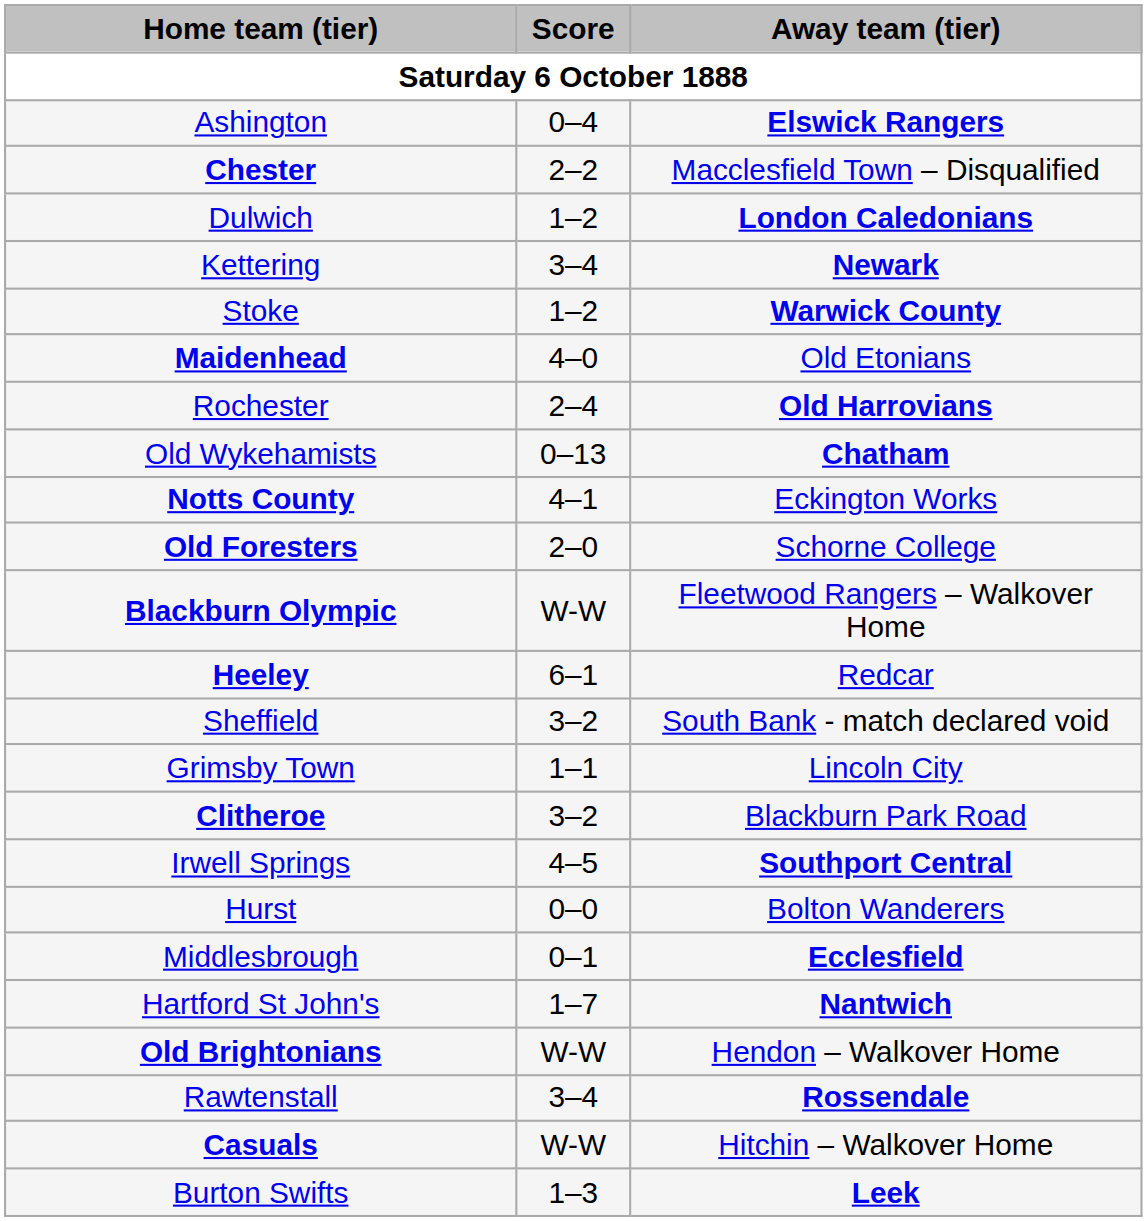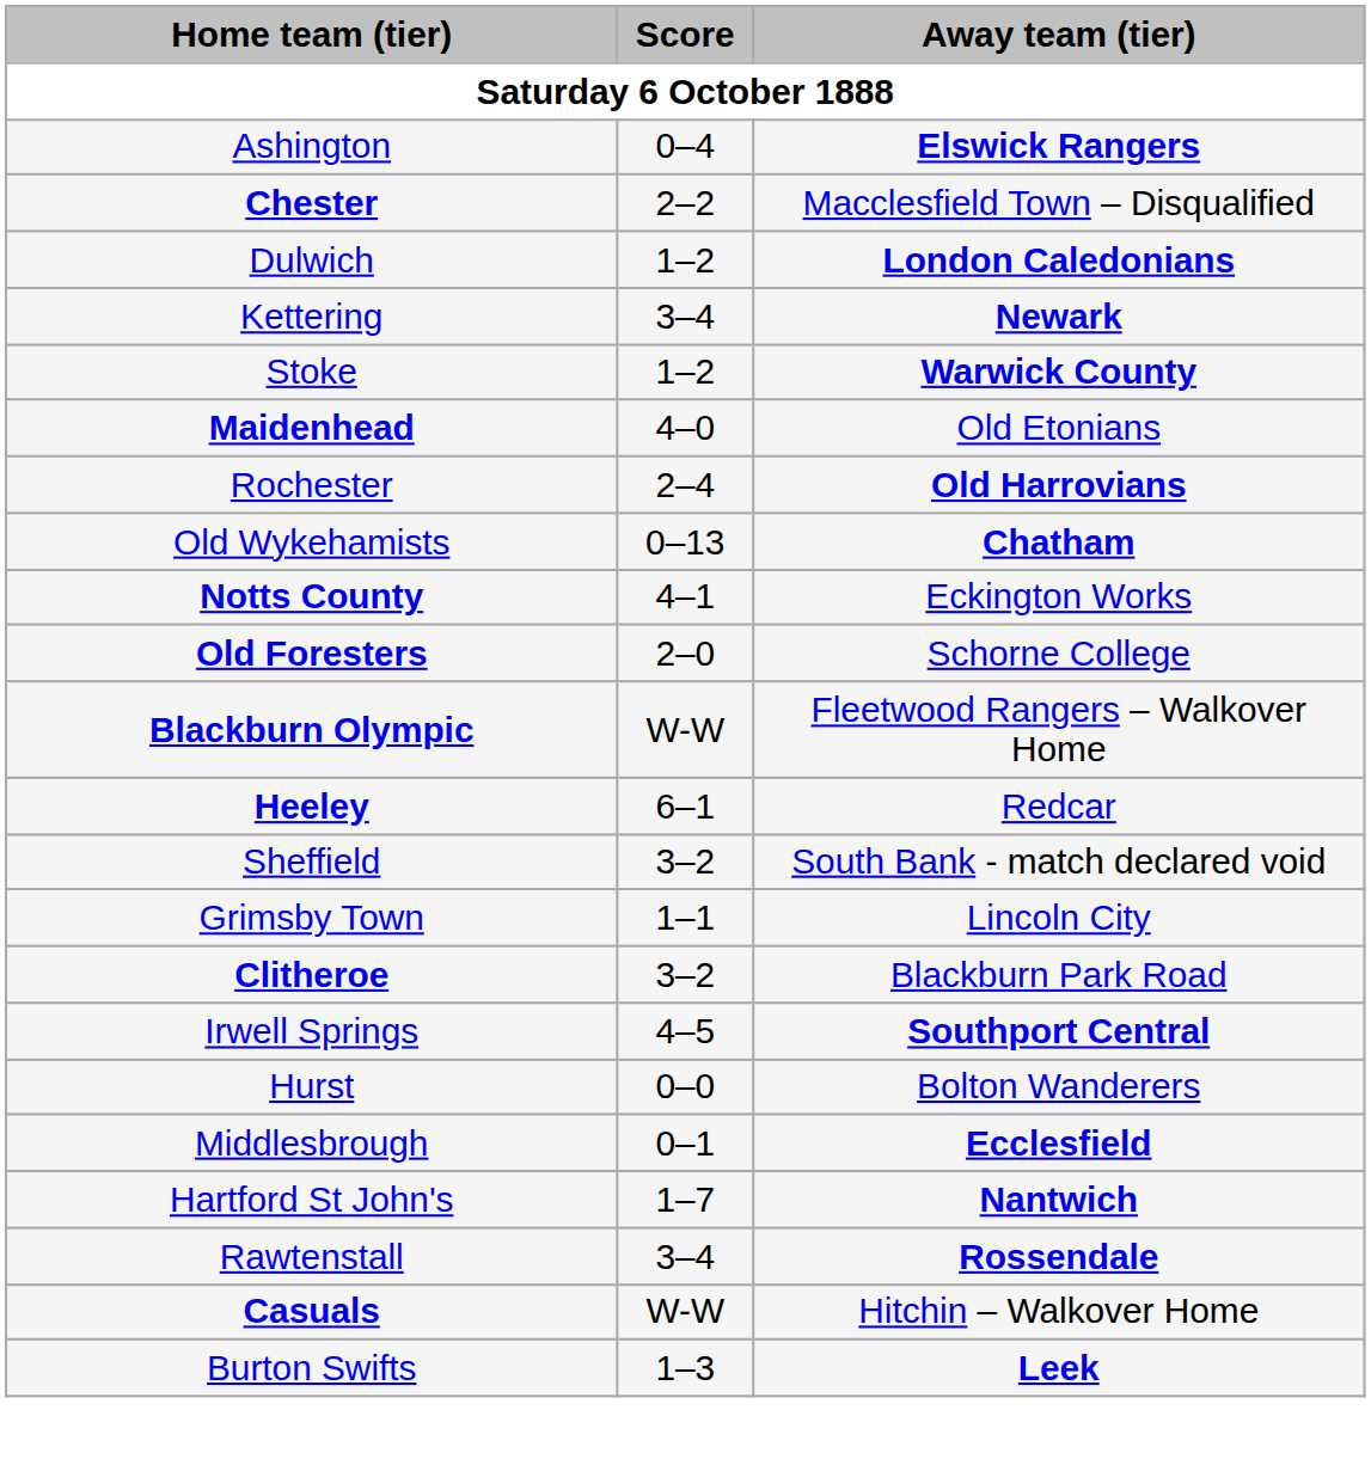 <table class="wikitable" style="width: 550px; background:WhiteSmoke; text-align:center; font-size:90%">
 <tr>
 <td scope="col" style="width: 45.00%; background:silver;"><strong>Home team (tier)</strong></td>
 <td scope="col" style="width: 10.00%; background:silver;"><strong>Score</strong></td>
 <td scope="col" style="width: 45.00%; background:silver;"><strong>Away team (tier)</strong></td>
 </tr>
 <tr>
 <td colspan="3" style= background:White><strong>Saturday 6 October 1888</strong></td>
 </tr>
 <tr>
 <td><a href='#'>Ashington</a></td>
 <td>0–4</td>
 <td><strong><a href='#'>Elswick Rangers</a></strong></td>
 </tr>
 <tr>
 <td><a href='#'><strong>Chester</strong></a></td>
 <td>2–2</td>
 <td><a href='#'>Macclesfield Town</a> – Disqualified</td>
 </tr>
 <tr>
 <td><a href='#'>Dulwich</a></td>
 <td>1–2</td>
 <td><strong><a href='#'>London Caledonians</a></strong></td>
 </tr>
 <tr>
 <td><a href='#'>Kettering</a></td>
 <td>3–4</td>
 <td><strong><a href='#'>Newark</a></strong></td>
 </tr>
 <tr>
 <td><a href='#'>Stoke</a></td>
 <td>1–2</td>
 <td><strong><a href='#'>Warwick County</a></strong></td>
 </tr>
 <tr>
 <td><strong><a href='#'>Maidenhead</a></strong></td>
 <td>4–0</td>
 <td><a href='#'>Old Etonians</a></td>
 </tr>
 <tr>
 <td><a href='#'>Rochester</a></td>
 <td>2–4</td>
 <td><strong><a href='#'>Old Harrovians</a></strong></td>
 </tr>
 <tr>
 <td><a href='#'>Old Wykehamists</a></td>
 <td>0–13</td>
 <td><strong><a href='#'>Chatham</a></strong></td>
 </tr>
 <tr>
 <td><strong><a href='#'>Notts County</a></strong></td>
 <td>4–1</td>
 <td><a href='#'>Eckington Works</a></td>
 </tr>
 <tr>
 <td><strong><a href='#'>Old Foresters</a></strong></td>
 <td>2–0</td>
 <td><a href='#'>Schorne College</a></td>
 </tr>
 <tr>
 <td><strong><a href='#'>Blackburn Olympic</a></strong></td>
 <td>W-W</td>
 <td><a href='#'>Fleetwood Rangers</a> – Walkover Home</td>
 </tr>
 <tr>
 <td><strong><a href='#'>Heeley</a></strong></td>
 <td>6–1</td>
 <td><a href='#'>Redcar</a></td>
 </tr>
 <tr>
 <td><a href='#'>Sheffield</a></td>
 <td>3–2</td>
 <td><a href='#'>South Bank</a> - match declared void</td>
 </tr>
 <tr>
 <td><a href='#'>Grimsby Town</a></td>
 <td>1–1</td>
 <td><a href='#'>Lincoln City</a></td>
 </tr>
 <tr>
 <td><strong><a href='#'>Clitheroe</a></strong></td>
 <td>3–2</td>
 <td><a href='#'>Blackburn Park Road</a></td>
 </tr>
 <tr>
 <td><a href='#'>Irwell Springs</a></td>
 <td>4–5</td>
 <td><strong><a href='#'>Southport Central</a></strong></td>
 </tr>
 <tr>
 <td><a href='#'>Hurst</a></td>
 <td>0–0</td>
 <td><a href='#'>Bolton Wanderers</a></td>
 </tr>
 <tr>
 <td><a href='#'>Middlesbrough</a></td>
 <td>0–1</td>
 <td><strong><a href='#'>Ecclesfield</a></strong></td>
 </tr>
 <tr>
 <td><a href='#'>Hartford St John's</a></td>
 <td>1–7</td>
 <td><strong><a href='#'>Nantwich</a></strong></td>
 </tr>
 <tr>
-<td><strong><a href='#'>Old Brightonians</a></strong></td>
-<td>W-W</td>
-<td><a href='#'>Hendon</a> – Walkover Home</td>
-</tr>
-<tr>
 <td><a href='#'>Rawtenstall</a></td>
 <td>3–4</td>
 <td><strong><a href='#'>Rossendale</a></strong></td>
 </tr>
 <tr>
 <td><strong><a href='#'>Casuals</a></strong></td>
 <td>W-W</td>
 <td><a href='#'>Hitchin</a> – Walkover Home</td>
 </tr>
 <tr>
 <td><a href='#'>Burton Swifts</a></td>
 <td>1–3</td>
 <td><strong><a href='#'>Leek</a></strong></td>
 </tr>
 </table>
